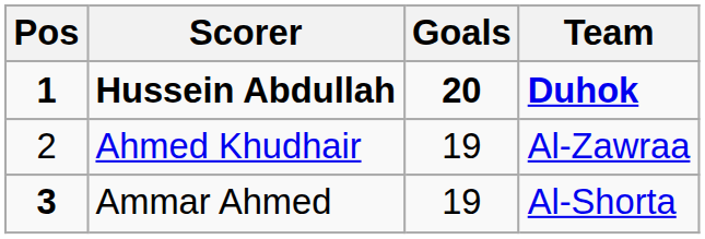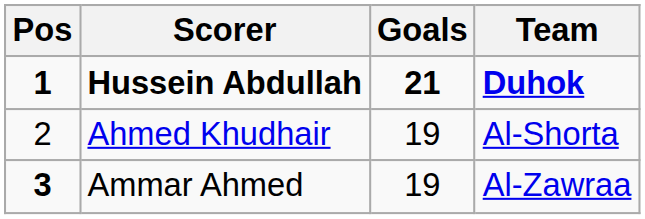 <table class="wikitable">
 <tr>
 <th>Pos</th>
 <th>Scorer</th>
 <th>Goals</th>
 <th>Team</th>
 </tr>
 <tr>
 <td align=center><strong>1</strong></td>
 <td><strong>Hussein Abdullah</strong></td>
-<td align=center><strong>20</strong></td>
+<td align=center><strong>21</strong></td>
 <td><strong><a href='#'>Duhok</a></strong></td>
 </tr>
 <tr>
 <td align=center>2</td>
 <td><a href='#'>Ahmed Khudhair</a></td>
 <td align=center>19</td>
-<td><a href='#'>Al-Zawraa</a></td>
+<td><a href='#'>Al-Shorta</a></td>
 </tr>
 <tr>
 <td align=center><strong>3</strong></td>
 <td>Ammar Ahmed</td>
 <td align=center>19</td>
-<td><a href='#'>Al-Shorta</a></td>
+<td><a href='#'>Al-Zawraa</a></td>
 </tr>
 </table>
